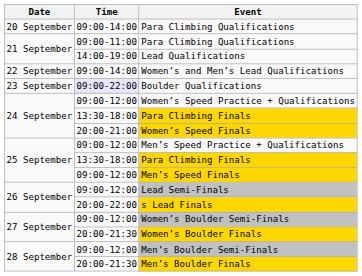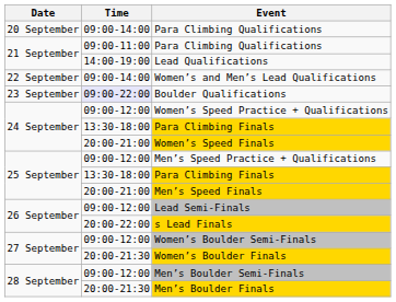 <table class="wikitable">
 <tr>
 <th>Date</th>
 <th>Time</th>
 <th>Event</th>
 </tr>
 <tr>
 <td>20 September</td>
 <td>09:00-14:00</td>
 <td>Para Climbing Qualifications</td>
 </tr>
 <tr>
 <td rowspan=2>21 September</td>
 <td>09:00-11:00</td>
 <td>Para Climbing Qualifications</td>
 </tr>
 <tr>
 <td>14:00-19:00</td>
 <td>Lead Qualifications</td>
 </tr>
 <tr>
 <td>22 September</td>
 <td>09:00-14:00</td>
 <td>Women’s and Men’s Lead Qualifications</td>
 </tr>
 <tr>
 <td>23 September</td>
 <td style="background: lavender;">09:00-22:00</td>
 <td>Boulder Qualifications</td>
 </tr>
 <tr>
 <td rowspan=3>24 September</td>
 <td>09:00-12:00</td>
 <td>Women’s Speed Practice + Qualifications</td>
 </tr>
 <tr>
 <td>13:30-18:00</td>
 <td bgcolor="gold">Para Climbing Finals</td>
 </tr>
 <tr>
 <td>20:00-21:00</td>
 <td bgcolor="gold">Women’s Speed Finals</td>
 </tr>
 <tr>
 <td rowspan=3>25 September</td>
 <td>09:00-12:00</td>
 <td>Men’s Speed Practice + Qualifications</td>
 </tr>
 <tr>
 <td>13:30-18:00</td>
 <td bgcolor="gold">Para Climbing Finals</td>
 </tr>
 <tr>
-<td>09:00-12:00</td>
+<td>20:00-21:00</td>
 <td bgcolor="gold">Men’s Speed Finals</td>
 </tr>
 <tr>
 <td rowspan=2>26 September</td>
 <td>09:00-12:00</td>
 <td bgcolor="silver">Lead Semi-Finals</td>
 </tr>
 <tr>
 <td>20:00-22:00</td>
 <td bgcolor="gold">s Lead Finals</td>
 </tr>
 <tr>
 <td rowspan=2>27 September</td>
 <td>09:00-12:00</td>
 <td bgcolor="silver">Women’s Boulder Semi-Finals</td>
 </tr>
 <tr>
 <td>20:00-21:30</td>
 <td bgcolor="gold">Women’s Boulder Finals</td>
 </tr>
 <tr>
 <td rowspan=2>28 September</td>
 <td>09:00-12:00</td>
 <td bgcolor="silver">Men’s Boulder Semi-Finals</td>
 </tr>
 <tr>
 <td>20:00-21:30</td>
 <td bgcolor="gold">Men’s Boulder Finals</td>
 </tr>
 </table>
